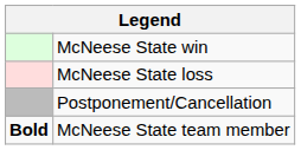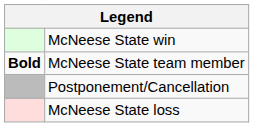 <table class="wikitable" style="font-size:90%">
 <tr>
 <th colspan="2">Legend</th>
 </tr>
 <tr>
 <td bgcolor="#ddffdd"> </td>
 <td>McNeese State win</td>
 </tr>
 <tr>
-<td bgcolor="#ffdddd"> </td>
-<td>McNeese State loss</td>
+<td><strong>Bold</strong></td>
+<td>McNeese State team member</td>
 </tr>
 <tr>
 <td bgcolor="#bbbbbb"> </td>
 <td>Postponement/Cancellation</td>
 </tr>
 <tr>
-<td><strong>Bold</strong></td>
-<td>McNeese State team member</td>
+<td bgcolor="#ffdddd"> </td>
+<td>McNeese State loss</td>
 </tr>
 </table>
